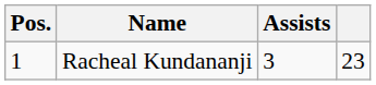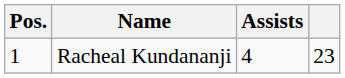 <table class="wikitable sortable">
 <tr>
 <th>Pos.</th>
 <th>Name</th>
 <th>Assists</th>
 <th></th>
 </tr>
 <tr>
 <td>1</td>
 <td> Racheal Kundananji</td>
-<td>3</td>
+<td>4</td>
 <td>23</td>
 </tr>
 </table>
